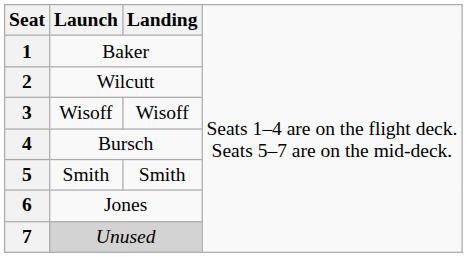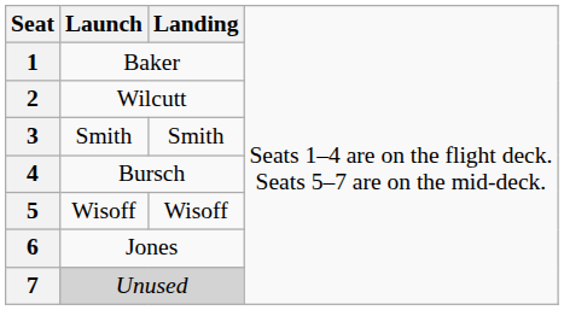 <table class="wikitable" style="text-align:center">
 <tr>
 <th>Seat</th>
 <th>Launch</th>
 <th>Landing</th>
 <td rowspan=8><br>Seats 1–4 are on the flight deck.<br>Seats 5–7 are on the mid-deck.</td>
 </tr>
 <tr>
 <th>1</th>
 <td colspan=2>Baker</td>
 </tr>
 <tr>
 <th>2</th>
 <td colspan=2>Wilcutt</td>
 </tr>
 <tr>
 <th>3</th>
-<td>Wisoff</td>
-<td>Wisoff</td>
+<td>Smith</td>
+<td>Smith</td>
 </tr>
 <tr>
 <th>4</th>
 <td colspan=2>Bursch</td>
 </tr>
 <tr>
 <th>5</th>
-<td>Smith</td>
-<td>Smith</td>
+<td>Wisoff</td>
+<td>Wisoff</td>
 </tr>
 <tr>
 <th>6</th>
 <td colspan=2>Jones</td>
 </tr>
 <tr>
 <th>7</th>
 <td colspan=2 style="background-color:lightgray"><em>Unused</em></td>
 </tr>
 </table>
